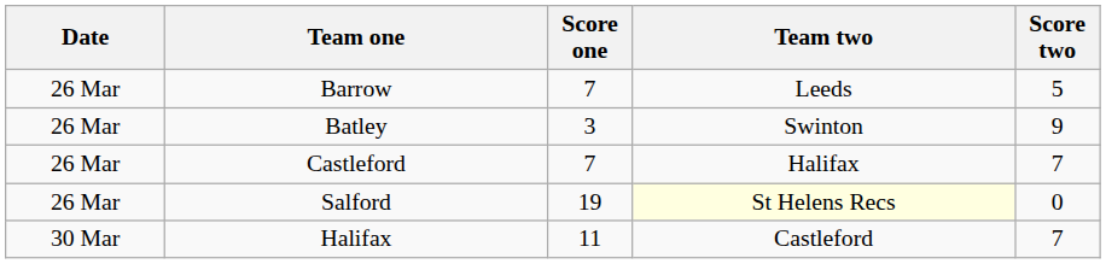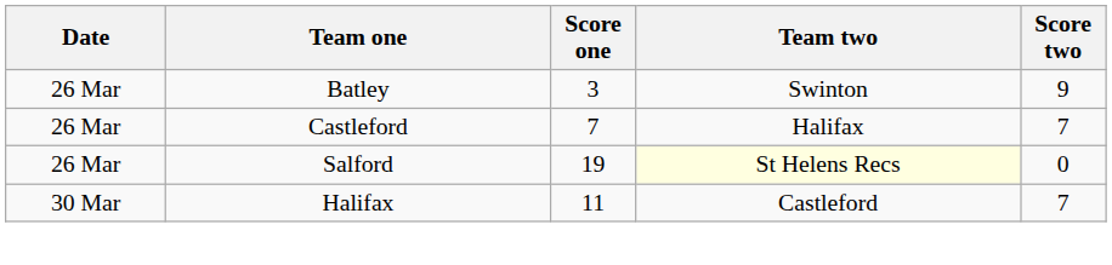 <table class="wikitable" style="text-align: center">
 <tr>
 <th width=100>Date</th>
 <th width=250>Team one</th>
 <th width=50>Score one</th>
 <th width=250>Team two</th>
 <th width=50>Score two</th>
-</tr>
-<tr>
-<td>26 Mar</td>
-<td>Barrow</td>
-<td>7</td>
-<td>Leeds</td>
-<td>5</td>
 </tr>
 <tr>
 <td>26 Mar</td>
 <td>Batley</td>
 <td>3</td>
 <td>Swinton</td>
 <td>9</td>
 </tr>
 <tr>
 <td>26 Mar</td>
 <td>Castleford</td>
 <td>7</td>
 <td>Halifax</td>
 <td>7</td>
 </tr>
 <tr>
 <td>26 Mar</td>
 <td>Salford</td>
 <td>19</td>
 <td style="background: lightyellow;">St Helens Recs</td>
 <td>0</td>
 </tr>
 <tr>
 <td>30 Mar</td>
 <td>Halifax</td>
 <td>11</td>
 <td>Castleford</td>
 <td>7</td>
 </tr>
 </table>
